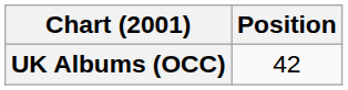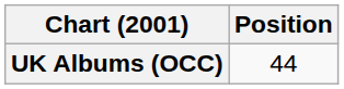 <table class="wikitable plainrowheaders" style="text-align:center">
 <tr>
 <th scope="col">Chart (2001)</th>
 <th scope="col">Position</th>
 </tr>
 <tr>
 <th scope="row">UK Albums (OCC)</th>
-<td>42</td>
+<td>44</td>
 </tr>
 </table>
